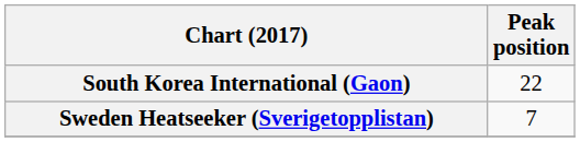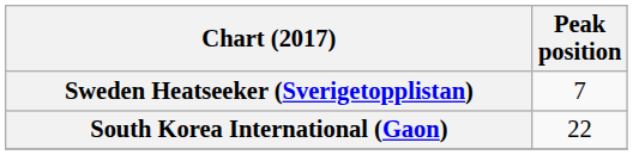 <table class="wikitable sortable plainrowheaders" style="text-align:center">
 <tr>
 <th scope="col" style="width:21em;">Chart (2017)</th>
 <th scope="col">Peak<br>position</th>
 </tr>
 <tr>
+<th scope="row">Sweden Heatseeker (<a href='#'>Sverigetopplistan</a>)</th>
+<td>7</td>
+</tr>
+<tr>
 <th scope="row">South Korea International (<a href='#'>Gaon</a>)</th>
 <td>22</td>
 </tr>
 <tr>
-<th scope="row">Sweden Heatseeker (<a href='#'>Sverigetopplistan</a>)</th>
-<td>7</td>
-</tr>
-<tr>
 </tr>
 </table>
